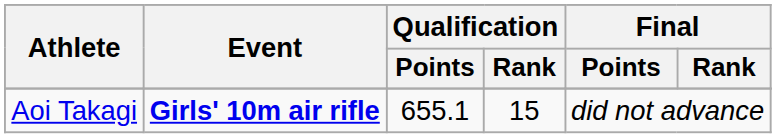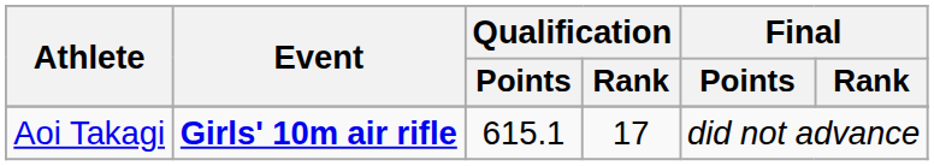 <table class="wikitable" style="font-size:90%;">
 <tr>
 <th rowspan=2>Athlete</th>
 <th rowspan=2>Event</th>
 <th colspan=2>Qualification</th>
 <th colspan=2>Final</th>
 </tr>
 <tr style="font-size:95%">
 <th>Points</th>
 <th>Rank</th>
 <th>Points</th>
 <th>Rank</th>
 </tr>
 <tr align=center>
 </tr>
 <tr align=center>
 <td align=left><a href='#'>Aoi Takagi</a></td>
 <td align=left><strong><a href='#'>Girls' 10m air rifle</a></strong></td>
-<td>655.1</td>
-<td>15</td>
+<td>615.1</td>
+<td>17</td>
 <td Colspan=2><em>did not advance</em></td>
 </tr>
 </table>
